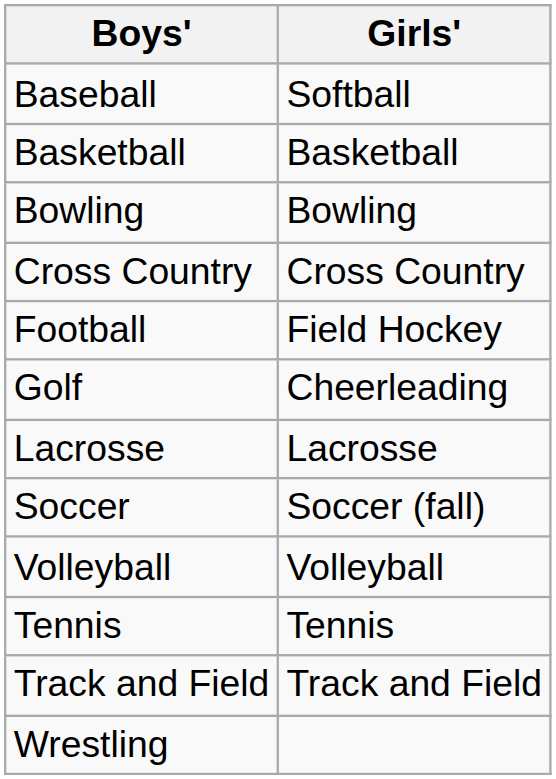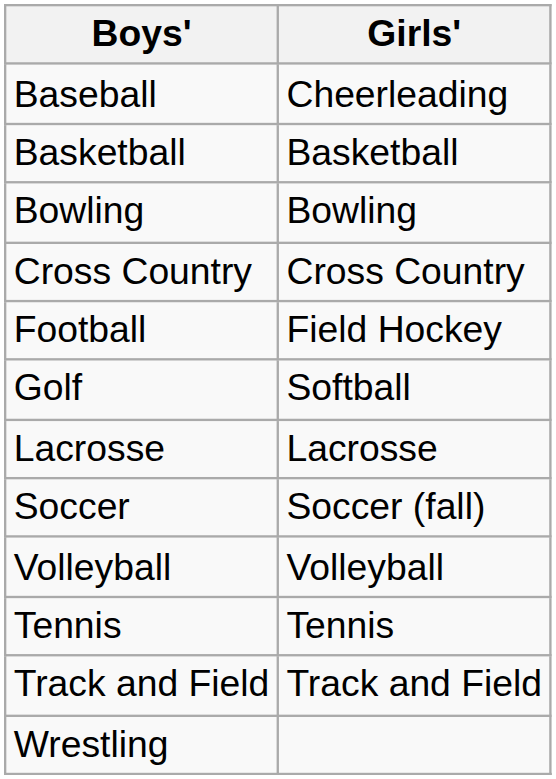 <table class="wikitable">
 <tr>
 <th>Boys'</th>
 <th>Girls'</th>
 </tr>
 <tr>
 <td>Baseball</td>
-<td>Softball</td>
+<td>Cheerleading</td>
 </tr>
 <tr>
 <td>Basketball</td>
 <td>Basketball</td>
 </tr>
 <tr>
 <td>Bowling</td>
 <td>Bowling</td>
 </tr>
 <tr>
 <td>Cross Country</td>
 <td>Cross Country</td>
 </tr>
 <tr>
 <td>Football</td>
 <td>Field Hockey</td>
 </tr>
 <tr>
 <td>Golf</td>
-<td>Cheerleading</td>
+<td>Softball</td>
 </tr>
 <tr>
 <td>Lacrosse</td>
 <td>Lacrosse</td>
 </tr>
 <tr>
 <td>Soccer</td>
 <td>Soccer (fall)</td>
 </tr>
 <tr>
 <td>Volleyball</td>
 <td>Volleyball</td>
 </tr>
 <tr>
 <td>Tennis</td>
 <td>Tennis</td>
 </tr>
 <tr>
 <td>Track and Field</td>
 <td>Track and Field</td>
 </tr>
 <tr>
 <td>Wrestling</td>
 <td></td>
 </tr>
 <tr>
 </tr>
 </table>
